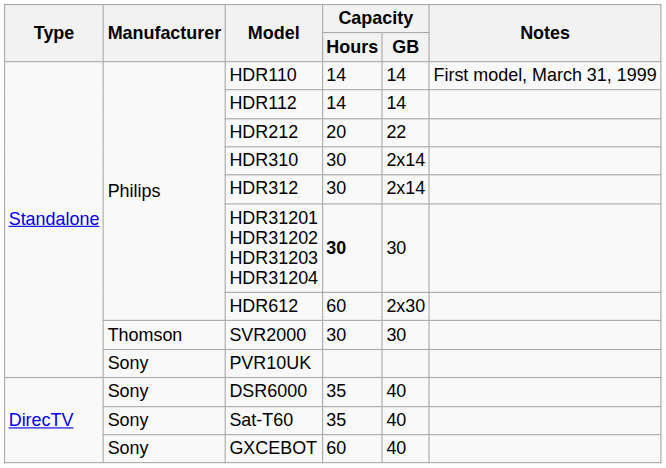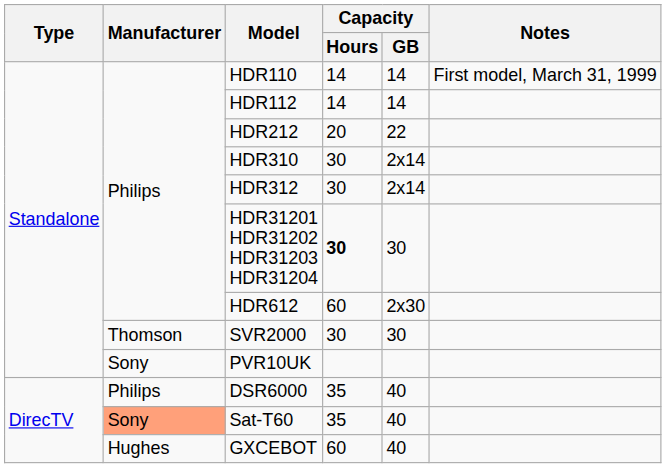 <table class=wikitable>
 <tr>
 <th rowspan=2>Type</th>
 <th rowspan=2>Manufacturer</th>
 <th rowspan=2>Model</th>
 <th colspan=2>Capacity</th>
 <th rowspan=2>Notes</th>
 </tr>
 <tr>
 <th>Hours</th>
 <th>GB</th>
 </tr>
 <tr>
 <td rowspan="9"><a href='#'>Standalone</a></td>
 <td rowspan=7>Philips</td>
 <td>HDR110</td>
 <td>14</td>
 <td>14</td>
 <td>First model, March 31, 1999</td>
 </tr>
 <tr>
 <td>HDR112</td>
 <td>14</td>
 <td>14</td>
 <td></td>
 </tr>
 <tr>
 <td>HDR212</td>
 <td>20</td>
 <td>22</td>
 <td></td>
 </tr>
 <tr>
 <td>HDR310</td>
 <td>30</td>
 <td>2x14</td>
 <td></td>
 </tr>
 <tr>
 <td>HDR312</td>
 <td>30</td>
 <td>2x14</td>
 <td></td>
 </tr>
 <tr>
 <td>HDR31201<br>HDR31202<br>HDR31203<br>HDR31204</td>
 <td><strong>30</strong></td>
 <td>30</td>
 <td></td>
 </tr>
 <tr>
 <td>HDR612</td>
 <td>60</td>
 <td>2x30</td>
 <td></td>
 </tr>
 <tr>
 <td>Thomson</td>
 <td>SVR2000</td>
 <td>30</td>
 <td>30</td>
 <td Custom remote control RMT-V303></td>
 </tr>
 <tr>
 <td>Sony</td>
 <td>PVR10UK</td>
 <td></td>
 <td></td>
 <td></td>
 </tr>
 <tr>
 <td rowspan="3"><a href='#'>DirecTV</a></td>
-<td>Sony</td>
+<td>Philips</td>
 <td>DSR6000</td>
 <td>35</td>
 <td>40</td>
 <td 40></td>
 </tr>
 <tr>
-<td>Sony</td>
+<td style="background: lightsalmon;">Sony</td>
 <td>Sat-T60</td>
 <td>35</td>
 <td>40</td>
 <td Custom remote control  RM-Y809+></td>
 </tr>
 <tr>
-<td>Sony</td>
+<td>Hughes</td>
 <td>GXCEBOT</td>
 <td>60</td>
 <td>40</td>
 <td></td>
 </tr>
 </table>
